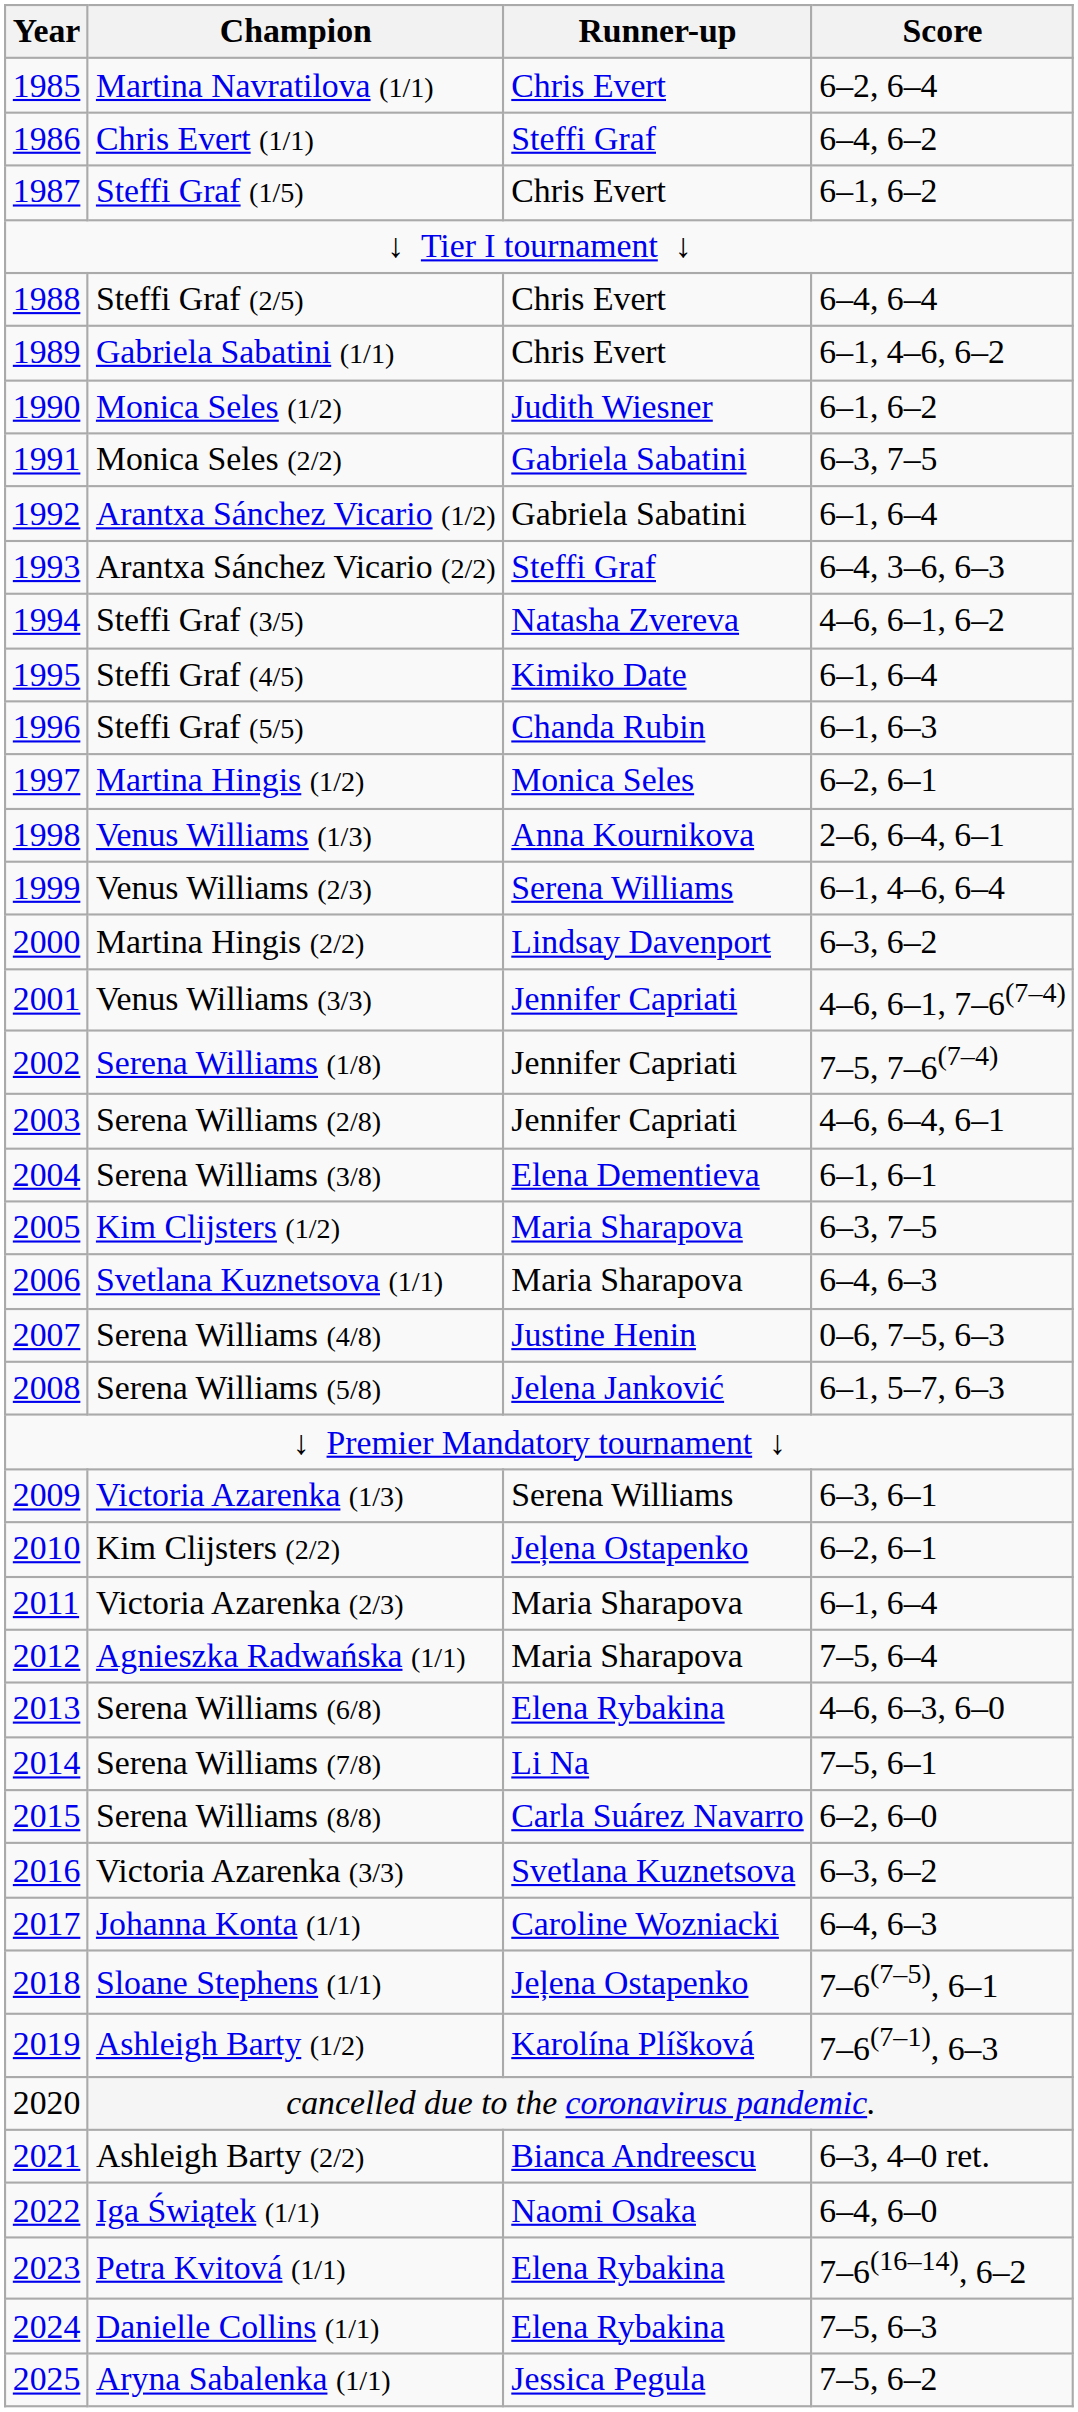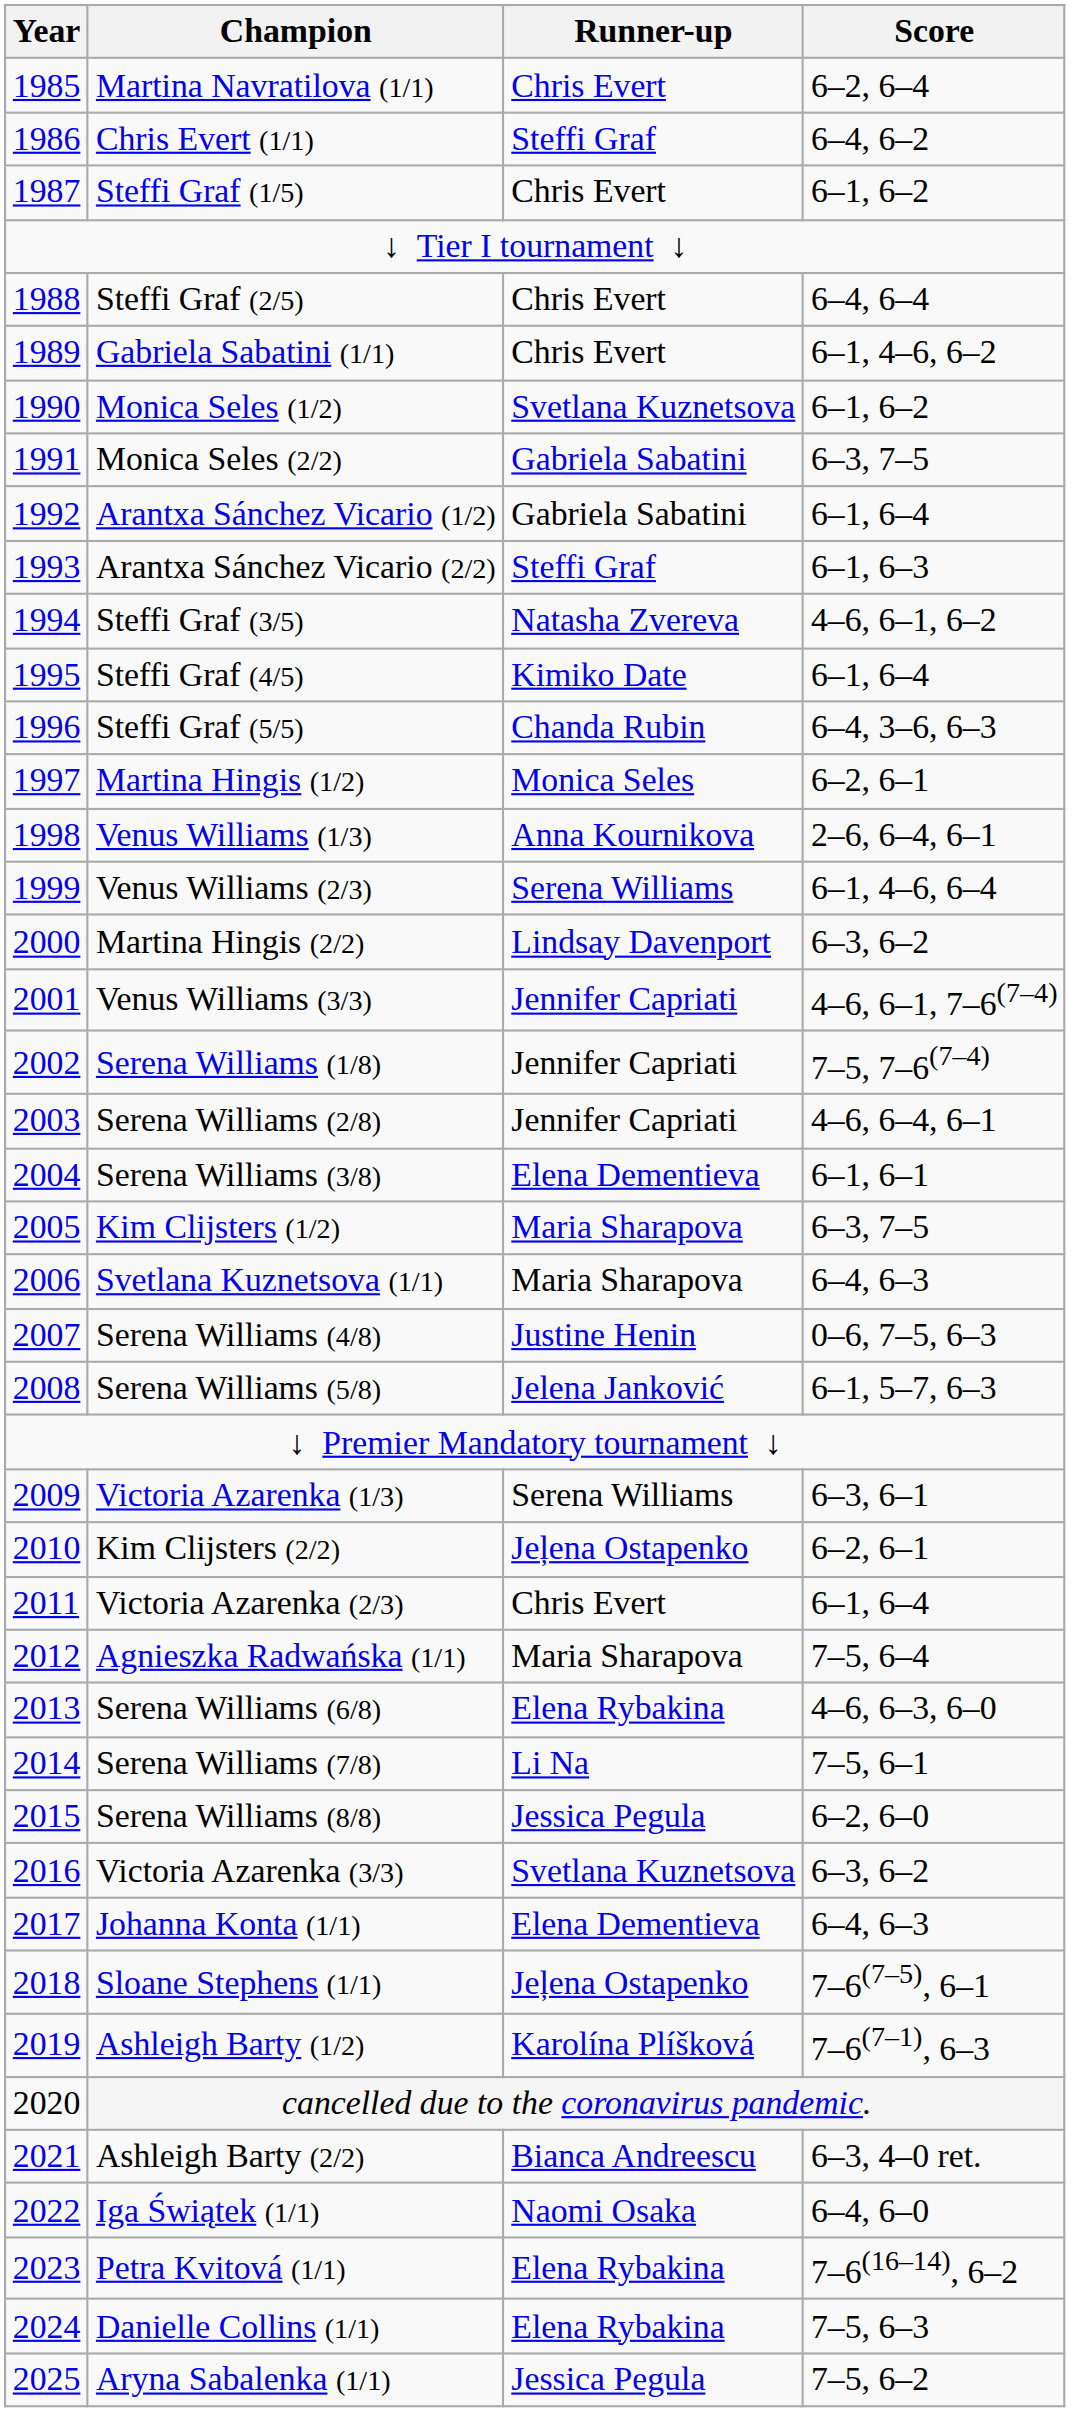 <table class=wikitable>
 <tr>
 <th>Year</th>
 <th>Champion</th>
 <th>Runner-up</th>
 <th>Score</th>
 </tr>
 <tr>
 <td><a href='#'>1985</a></td>
 <td> <a href='#'>Martina Navratilova</a> <small>(1/1)</small></td>
 <td> <a href='#'>Chris Evert</a></td>
 <td>6–2, 6–4</td>
 </tr>
 <tr>
 <td><a href='#'>1986</a></td>
 <td> <a href='#'>Chris Evert</a> <small>(1/1)</small></td>
 <td> <a href='#'>Steffi Graf</a></td>
 <td>6–4, 6–2</td>
 </tr>
 <tr>
 <td><a href='#'>1987</a></td>
 <td> <a href='#'>Steffi Graf</a> <small>(1/5)</small></td>
 <td> Chris Evert</td>
 <td>6–1, 6–2</td>
 </tr>
 <tr>
 <td colspan=4 align=center>↓  <a href='#'>Tier I tournament</a>  ↓</td>
 </tr>
 <tr>
 <td><a href='#'>1988</a></td>
 <td> Steffi Graf <small>(2/5)</small></td>
 <td> Chris Evert</td>
 <td>6–4, 6–4</td>
 </tr>
 <tr>
 <td><a href='#'>1989</a></td>
 <td> <a href='#'>Gabriela Sabatini</a> <small>(1/1)</small></td>
 <td> Chris Evert</td>
 <td>6–1, 4–6, 6–2</td>
 </tr>
 <tr>
 <td><a href='#'>1990</a></td>
 <td> <a href='#'>Monica Seles</a> <small>(1/2)</small></td>
-<td> <a href='#'>Judith Wiesner</a></td>
+<td> <a href='#'>Svetlana Kuznetsova</a></td>
 <td>6–1, 6–2</td>
 </tr>
 <tr>
 <td><a href='#'>1991</a></td>
 <td> Monica Seles <small>(2/2)</small></td>
 <td> <a href='#'>Gabriela Sabatini</a></td>
 <td>6–3, 7–5</td>
 </tr>
 <tr>
 <td><a href='#'>1992</a></td>
 <td> <a href='#'>Arantxa Sánchez Vicario</a> <small>(1/2)</small></td>
 <td> Gabriela Sabatini</td>
 <td>6–1, 6–4</td>
 </tr>
 <tr>
 <td><a href='#'>1993</a></td>
 <td> Arantxa Sánchez Vicario <small>(2/2)</small></td>
 <td> <a href='#'>Steffi Graf</a></td>
-<td>6–4, 3–6, 6–3</td>
+<td>6–1, 6–3</td>
 </tr>
 <tr>
 <td><a href='#'>1994</a></td>
 <td> Steffi Graf <small>(3/5)</small></td>
 <td> <a href='#'>Natasha Zvereva</a></td>
 <td>4–6, 6–1, 6–2</td>
 </tr>
 <tr>
 <td><a href='#'>1995</a></td>
 <td> Steffi Graf <small>(4/5)</small></td>
 <td> <a href='#'>Kimiko Date</a></td>
 <td>6–1, 6–4</td>
 </tr>
 <tr>
 <td><a href='#'>1996</a></td>
 <td> Steffi Graf <small>(5/5)</small></td>
 <td> <a href='#'>Chanda Rubin</a></td>
-<td>6–1, 6–3</td>
+<td>6–4, 3–6, 6–3</td>
 </tr>
 <tr>
 <td><a href='#'>1997</a></td>
 <td> <a href='#'>Martina Hingis</a> <small>(1/2)</small></td>
 <td> <a href='#'>Monica Seles</a></td>
 <td>6–2, 6–1</td>
 </tr>
 <tr>
 <td><a href='#'>1998</a></td>
 <td> <a href='#'>Venus Williams</a> <small>(1/3)</small></td>
 <td> <a href='#'>Anna Kournikova</a></td>
 <td>2–6, 6–4, 6–1</td>
 </tr>
 <tr>
 <td><a href='#'>1999</a></td>
 <td> Venus Williams <small>(2/3)</small></td>
 <td> <a href='#'>Serena Williams</a></td>
 <td>6–1, 4–6, 6–4</td>
 </tr>
 <tr>
 <td><a href='#'>2000</a></td>
 <td> Martina Hingis <small>(2/2)</small></td>
 <td> <a href='#'>Lindsay Davenport</a></td>
 <td>6–3, 6–2</td>
 </tr>
 <tr>
 <td><a href='#'>2001</a></td>
 <td> Venus Williams <small>(3/3)</small></td>
 <td> <a href='#'>Jennifer Capriati</a></td>
 <td>4–6, 6–1, 7–6<sup>(7–4)</sup></td>
 </tr>
 <tr>
 <td><a href='#'>2002</a></td>
 <td> <a href='#'>Serena Williams</a> <small>(1/8)</small></td>
 <td> Jennifer Capriati</td>
 <td>7–5, 7–6<sup>(7–4)</sup></td>
 </tr>
 <tr>
 <td><a href='#'>2003</a></td>
 <td> Serena Williams <small>(2/8)</small></td>
 <td> Jennifer Capriati</td>
 <td>4–6, 6–4, 6–1</td>
 </tr>
 <tr>
 <td><a href='#'>2004</a></td>
 <td> Serena Williams <small>(3/8)</small></td>
 <td> <a href='#'>Elena Dementieva</a></td>
 <td>6–1, 6–1</td>
 </tr>
 <tr>
 <td><a href='#'>2005</a></td>
 <td> <a href='#'>Kim Clijsters</a> <small>(1/2)</small></td>
 <td> <a href='#'>Maria Sharapova</a></td>
 <td>6–3, 7–5</td>
 </tr>
 <tr>
 <td><a href='#'>2006</a></td>
 <td> <a href='#'>Svetlana Kuznetsova</a> <small>(1/1)</small></td>
 <td> Maria Sharapova</td>
 <td>6–4, 6–3</td>
 </tr>
 <tr>
 <td><a href='#'>2007</a></td>
 <td> Serena Williams <small>(4/8)</small></td>
 <td> <a href='#'>Justine Henin</a></td>
 <td>0–6, 7–5, 6–3</td>
 </tr>
 <tr>
 <td><a href='#'>2008</a></td>
 <td> Serena Williams <small>(5/8)</small></td>
 <td> <a href='#'>Jelena Janković</a></td>
 <td>6–1, 5–7, 6–3</td>
 </tr>
 <tr>
 <td colspan=4 align=center>↓  <a href='#'>Premier Mandatory tournament</a>  ↓</td>
 </tr>
 <tr>
 <td><a href='#'>2009</a></td>
 <td> <a href='#'>Victoria Azarenka</a> <small>(1/3)</small></td>
 <td> Serena Williams</td>
 <td>6–3, 6–1</td>
 </tr>
 <tr>
 <td><a href='#'>2010</a></td>
 <td> Kim Clijsters <small>(2/2)</small></td>
 <td> <a href='#'>Jeļena Ostapenko</a></td>
 <td>6–2, 6–1</td>
 </tr>
 <tr>
 <td><a href='#'>2011</a></td>
 <td> Victoria Azarenka <small>(2/3)</small></td>
-<td> Maria Sharapova</td>
+<td> Chris Evert</td>
 <td>6–1, 6–4</td>
 </tr>
 <tr>
 <td><a href='#'>2012</a></td>
 <td> <a href='#'>Agnieszka Radwańska</a> <small>(1/1)</small></td>
 <td> Maria Sharapova</td>
 <td>7–5, 6–4</td>
 </tr>
 <tr>
 <td><a href='#'>2013</a></td>
 <td> Serena Williams <small>(6/8)</small></td>
 <td> <a href='#'>Elena Rybakina</a></td>
 <td>4–6, 6–3, 6–0</td>
 </tr>
 <tr>
 <td><a href='#'>2014</a></td>
 <td> Serena Williams <small>(7/8)</small></td>
 <td> <a href='#'>Li Na</a></td>
 <td>7–5, 6–1</td>
 </tr>
 <tr>
 <td><a href='#'>2015</a></td>
 <td> Serena Williams <small>(8/8)</small></td>
-<td> <a href='#'>Carla Suárez Navarro</a></td>
+<td> <a href='#'>Jessica Pegula</a></td>
 <td>6–2, 6–0</td>
 </tr>
 <tr>
 <td><a href='#'>2016</a></td>
 <td> Victoria Azarenka <small>(3/3)</small></td>
 <td> <a href='#'>Svetlana Kuznetsova</a></td>
 <td>6–3, 6–2</td>
 </tr>
 <tr>
 <td><a href='#'>2017</a></td>
 <td> <a href='#'>Johanna Konta</a> <small>(1/1)</small></td>
-<td> <a href='#'>Caroline Wozniacki</a></td>
+<td> <a href='#'>Elena Dementieva</a></td>
 <td>6–4, 6–3</td>
 </tr>
 <tr>
 <td><a href='#'>2018</a></td>
 <td> <a href='#'>Sloane Stephens</a> <small>(1/1)</small></td>
 <td> <a href='#'>Jeļena Ostapenko</a></td>
 <td>7–6<sup>(7–5)</sup>, 6–1</td>
 </tr>
 <tr>
 <td><a href='#'>2019</a></td>
 <td> <a href='#'>Ashleigh Barty</a> <small>(1/2)</small></td>
 <td> <a href='#'>Karolína Plíšková</a></td>
 <td>7–6<sup>(7–1)</sup>, 6–3</td>
 </tr>
 <tr>
 <td>2020</td>
 <td colspan=3 bgcolor="#f5f5f5" align=center><em>cancelled due to the <a href='#'>coronavirus pandemic</a>.</em></td>
 </tr>
 <tr>
 <td><a href='#'>2021</a></td>
 <td> Ashleigh Barty <small>(2/2)</small></td>
 <td> <a href='#'>Bianca Andreescu</a></td>
 <td>6–3, 4–0 ret.</td>
 </tr>
 <tr>
 <td><a href='#'>2022</a></td>
 <td> <a href='#'>Iga Świątek</a> <small>(1/1)</small></td>
 <td> <a href='#'>Naomi Osaka</a></td>
 <td>6–4, 6–0</td>
 </tr>
 <tr>
 <td><a href='#'>2023</a></td>
 <td> <a href='#'>Petra Kvitová</a> <small>(1/1)</small></td>
 <td> <a href='#'>Elena Rybakina</a></td>
 <td>7–6<sup>(16–14)</sup>, 6–2</td>
 </tr>
 <tr>
 <td><a href='#'>2024</a></td>
 <td> <a href='#'>Danielle Collins</a> <small>(1/1)</small></td>
 <td> <a href='#'>Elena Rybakina</a></td>
 <td>7–5, 6–3</td>
 </tr>
 <tr>
 <td><a href='#'>2025</a></td>
 <td> <a href='#'>Aryna Sabalenka</a> <small>(1/1)</small></td>
 <td> <a href='#'>Jessica Pegula</a></td>
 <td>7–5, 6–2</td>
 </tr>
 </table>
